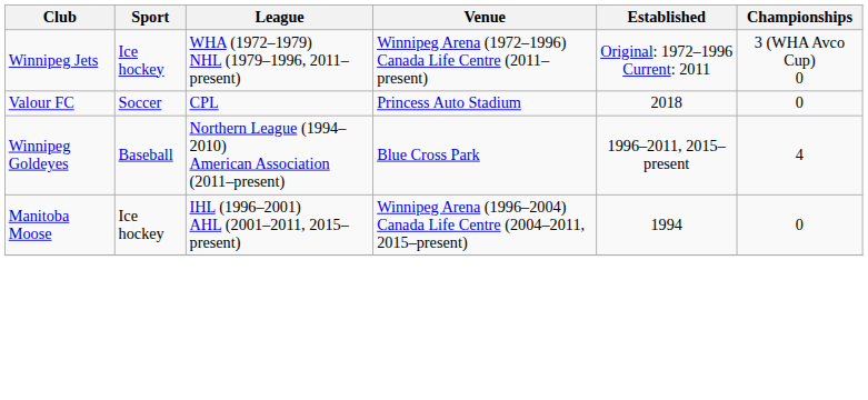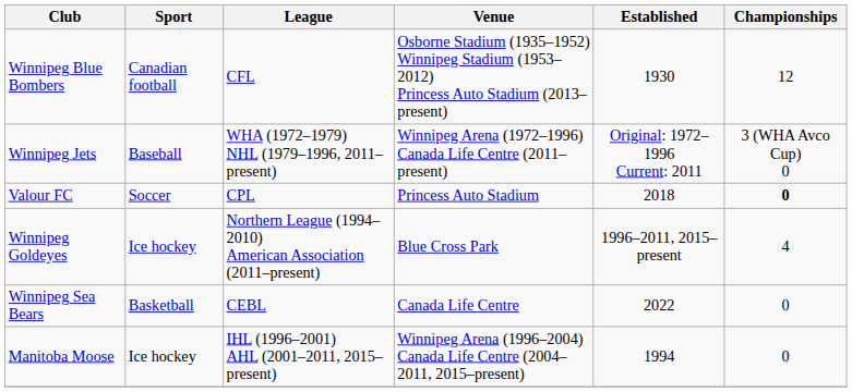 <table class="wikitable">
 <tr>
 <th>Club</th>
 <th>Sport</th>
 <th>League</th>
 <th>Venue</th>
 <th>Established</th>
 <th>Championships</th>
 </tr>
 <tr>
+<td><a href='#'>Winnipeg Blue Bombers</a></td>
+<td><a href='#'>Canadian football</a></td>
+<td><a href='#'>CFL</a></td>
+<td><a href='#'>Osborne Stadium</a> (1935–1952)<br><a href='#'>Winnipeg Stadium</a> (1953–2012)<br><a href='#'>Princess Auto Stadium</a> (2013–present)</td>
+<td style="text-align:center;">1930</td>
+<td style="text-align:center;">12</td>
+</tr>
+<tr>
 <td><a href='#'>Winnipeg Jets</a></td>
-<td><a href='#'>Ice hockey</a></td>
+<td><a href='#'>Baseball</a></td>
 <td><a href='#'>WHA</a> (1972–1979)<br> <a href='#'>NHL</a> (1979–1996, 2011–present)</td>
 <td><a href='#'>Winnipeg Arena</a> (1972–1996)<br><a href='#'>Canada Life Centre</a> (2011–present)</td>
 <td style="text-align:center;"><a href='#'>Original</a>: 1972–1996<br><a href='#'>Current</a>: 2011</td>
 <td style="text-align:center;">3 (WHA Avco Cup)<br> 0</td>
 </tr>
 <tr>
 <td><a href='#'>Valour FC</a></td>
 <td><a href='#'>Soccer</a></td>
 <td><a href='#'>CPL</a></td>
 <td><a href='#'>Princess Auto Stadium</a></td>
 <td style="text-align:center;">2018</td>
-<td style="text-align:center;">0</td>
+<td style="text-align:center;"><strong>0</strong></td>
 </tr>
 <tr>
 <td><a href='#'>Winnipeg Goldeyes</a></td>
-<td><a href='#'>Baseball</a></td>
+<td><a href='#'>Ice hockey</a></td>
 <td><a href='#'>Northern League</a> (1994–2010)<br><a href='#'>American Association</a> (2011–present)</td>
 <td><a href='#'>Blue Cross Park</a></td>
 <td style="text-align:center;">1996–2011, 2015–present</td>
 <td style="text-align:center;">4</td>
+</tr>
+<tr>
+<td><a href='#'>Winnipeg Sea Bears</a></td>
+<td><a href='#'>Basketball</a></td>
+<td><a href='#'>CEBL</a></td>
+<td><a href='#'>Canada Life Centre</a></td>
+<td style="text-align:center;">2022</td>
+<td style="text-align:center;">0</td>
 </tr>
 <tr>
 <td><a href='#'>Manitoba Moose</a></td>
 <td>Ice hockey</td>
 <td><a href='#'>IHL</a> (1996–2001)<br><a href='#'>AHL</a> (2001–2011, 2015–present)</td>
 <td><a href='#'>Winnipeg Arena</a> (1996–2004)<br><a href='#'>Canada Life Centre</a> (2004–2011, 2015–present)</td>
 <td style="text-align:center;">1994</td>
 <td style="text-align:center;">0</td>
 </tr>
 <tr>
 </tr>
 </table>
